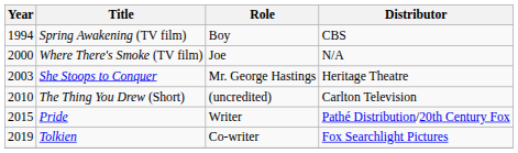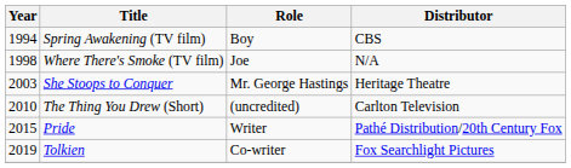 <table class="wikitable">
 <tr>
 <th>Year</th>
 <th>Title</th>
 <th>Role</th>
 <th>Distributor</th>
 </tr>
 <tr>
 <td>1994</td>
 <td><em>Spring Awakening</em> (TV film)</td>
 <td>Boy</td>
 <td>CBS</td>
 </tr>
 <tr>
-<td>2000</td>
+<td>1998</td>
 <td><em>Where There's Smoke</em> (TV film)</td>
 <td>Joe</td>
 <td>N/A</td>
 </tr>
 <tr>
 <td>2003</td>
 <td><em><a href='#'>She Stoops to Conquer</a></em></td>
 <td>Mr. George Hastings</td>
 <td>Heritage Theatre</td>
 </tr>
 <tr>
 <td>2010</td>
 <td><em>The Thing You Drew</em> (Short)</td>
 <td>(uncredited)</td>
 <td>Carlton Television</td>
 </tr>
 <tr>
 <td>2015</td>
 <td><em><a href='#'>Pride</a></em></td>
 <td>Writer</td>
 <td><a href='#'>Pathé Distribution</a>/<a href='#'>20th Century Fox</a></td>
 </tr>
 <tr>
 <td>2019</td>
 <td><em><a href='#'>Tolkien</a></em></td>
 <td>Co-writer</td>
 <td><a href='#'>Fox Searchlight Pictures</a></td>
 </tr>
 <tr>
 </tr>
 </table>
